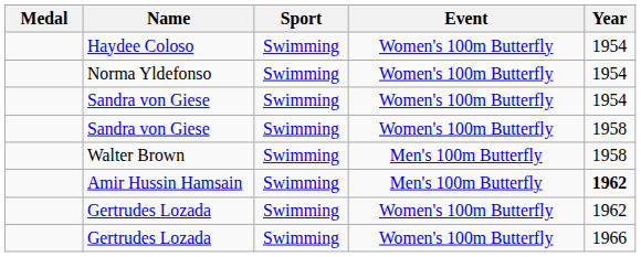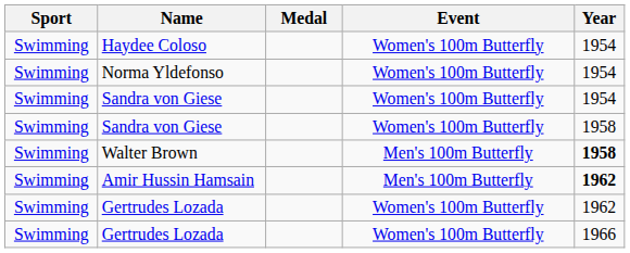 <table class="wikitable"  style="font-size:100%;  text-align:center;">
 <tr>
+<th width="80">Sport</th>
+<th width="150">Name</th>
 <th width="65">Medal</th>
-<th width="150">Name</th>
-<th width="80">Sport</th>
 <th width="210">Event</th>
 <th width="40">Year</th>
 </tr>
 <tr>
+<td><a href='#'>Swimming</a></td>
+<td align=left><a href='#'>Haydee Coloso</a></td>
 <td></td>
-<td align=left><a href='#'>Haydee Coloso</a></td>
-<td><a href='#'>Swimming</a></td>
 <td><a href='#'>Women's 100m Butterfly</a></td>
 <td>1954</td>
 </tr>
 <tr>
+<td><a href='#'>Swimming</a></td>
+<td align=left>Norma Yldefonso</td>
 <td></td>
-<td align=left>Norma Yldefonso</td>
-<td><a href='#'>Swimming</a></td>
 <td><a href='#'>Women's 100m Butterfly</a></td>
 <td>1954</td>
 </tr>
 <tr>
+<td><a href='#'>Swimming</a></td>
+<td align=left><a href='#'>Sandra von Giese</a></td>
 <td></td>
-<td align=left><a href='#'>Sandra von Giese</a></td>
-<td><a href='#'>Swimming</a></td>
 <td><a href='#'>Women's 100m Butterfly</a></td>
 <td>1954</td>
 </tr>
 <tr>
+<td><a href='#'>Swimming</a></td>
+<td align=left><a href='#'>Sandra von Giese</a></td>
 <td></td>
-<td align=left><a href='#'>Sandra von Giese</a></td>
-<td><a href='#'>Swimming</a></td>
 <td><a href='#'>Women's 100m Butterfly</a></td>
 <td>1958</td>
 </tr>
 <tr>
+<td><a href='#'>Swimming</a></td>
+<td align=left>Walter Brown</td>
 <td></td>
-<td align=left>Walter Brown</td>
-<td><a href='#'>Swimming</a></td>
 <td><a href='#'>Men's 100m Butterfly</a></td>
-<td>1958</td>
+<td><strong>1958</strong></td>
 </tr>
 <tr>
+<td><a href='#'>Swimming</a></td>
+<td align=left><a href='#'>Amir Hussin Hamsain</a></td>
 <td></td>
-<td align=left><a href='#'>Amir Hussin Hamsain</a></td>
-<td><a href='#'>Swimming</a></td>
 <td><a href='#'>Men's 100m Butterfly</a></td>
 <td><strong>1962</strong></td>
 </tr>
 <tr>
+<td><a href='#'>Swimming</a></td>
+<td align=left><a href='#'>Gertrudes Lozada</a></td>
 <td></td>
-<td align=left><a href='#'>Gertrudes Lozada</a></td>
-<td><a href='#'>Swimming</a></td>
 <td><a href='#'>Women's 100m Butterfly</a></td>
 <td>1962</td>
 </tr>
 <tr>
+<td><a href='#'>Swimming</a></td>
+<td align=left><a href='#'>Gertrudes Lozada</a></td>
 <td></td>
-<td align=left><a href='#'>Gertrudes Lozada</a></td>
-<td><a href='#'>Swimming</a></td>
 <td><a href='#'>Women's 100m Butterfly</a></td>
 <td>1966</td>
 </tr>
 </table>
